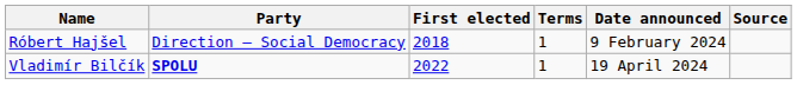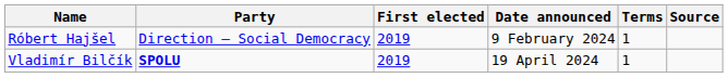 <table class="wikitable">
 <tr>
 <th>Name</th>
 <th>Party</th>
 <th>First elected</th>
+<th>Date announced</th>
 <th>Terms</th>
-<th>Date announced</th>
 <th>Source</th>
 </tr>
 <tr>
 <td><a href='#'>Róbert Hajšel</a></td>
 <td><a href='#'>Direction – Social Democracy</a></td>
-<td><a href='#'>2018</a></td>
+<td><a href='#'>2019</a></td>
+<td>9 February 2024</td>
 <td>1</td>
-<td>9 February 2024</td>
 <td></td>
 </tr>
 <tr>
 <td><a href='#'>Vladimír Bilčík</a></td>
 <td><strong><a href='#'>SPOLU</a></strong></td>
-<td><a href='#'>2022</a></td>
+<td><a href='#'>2019</a></td>
+<td>19 April 2024</td>
 <td>1</td>
-<td>19 April 2024</td>
 <td></td>
 </tr>
 </table>
